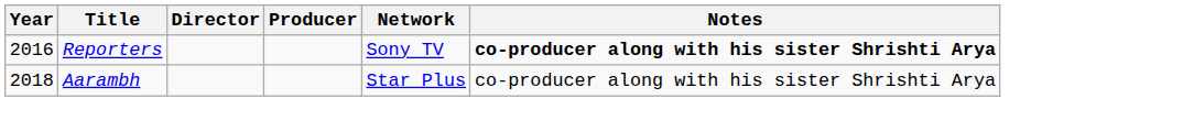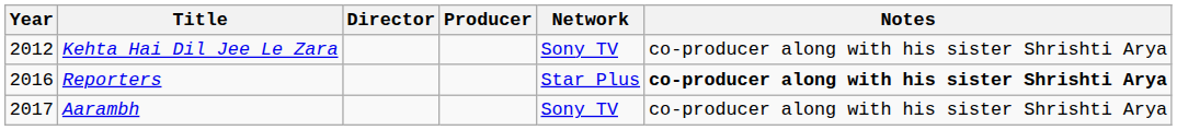 <table class="wikitable sortable">
 <tr>
 <th>Year</th>
 <th>Title</th>
 <th>Director</th>
 <th>Producer</th>
 <th>Network</th>
 <th>Notes</th>
 </tr>
 <tr>
+<td>2012</td>
+<td><em><a href='#'>Kehta Hai Dil Jee Le Zara</a></em></td>
+<td></td>
+<td></td>
+<td><a href='#'>Sony TV</a></td>
+<td>co-producer along with his sister Shrishti Arya</td>
+</tr>
+<tr>
 <td>2016</td>
 <td><em><a href='#'>Reporters</a></em></td>
 <td></td>
 <td></td>
-<td><a href='#'>Sony TV</a></td>
+<td><a href='#'>Star Plus</a></td>
 <td><strong>co-producer along with his sister Shrishti Arya</strong></td>
 </tr>
 <tr>
-<td>2018</td>
+<td>2017</td>
 <td><em><a href='#'>Aarambh</a></em></td>
 <td></td>
 <td></td>
-<td><a href='#'>Star Plus</a></td>
+<td><a href='#'>Sony TV</a></td>
 <td>co-producer along with his sister Shrishti Arya</td>
 </tr>
 </table>
